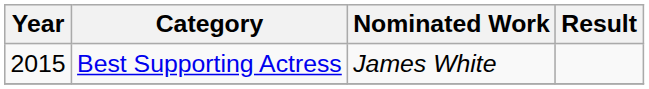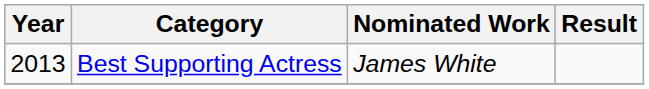 <table class="wikitable">
 <tr>
 <th>Year</th>
 <th>Category</th>
 <th>Nominated Work</th>
 <th>Result</th>
 </tr>
 <tr>
-<td>2015</td>
+<td>2013</td>
 <td><a href='#'>Best Supporting Actress</a></td>
 <td><em>James White</em></td>
 <td></td>
 </tr>
 <tr>
 </tr>
 </table>
